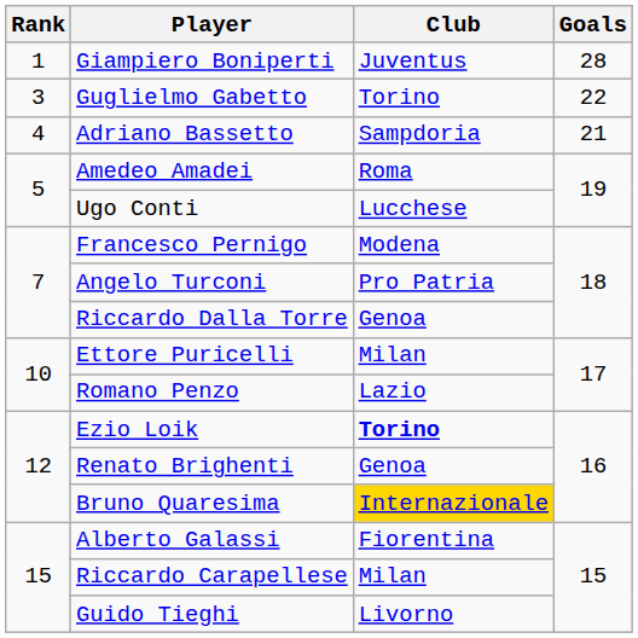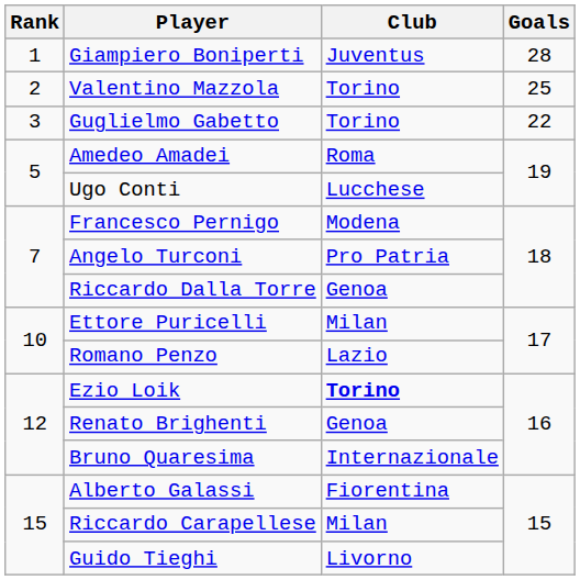 <table class="wikitable" style="text-align:center">
 <tr>
 <th>Rank</th>
 <th>Player</th>
 <th>Club</th>
 <th>Goals</th>
 </tr>
 <tr>
 <td>1</td>
 <td align="left"> <a href='#'>Giampiero Boniperti</a></td>
 <td align="left"><a href='#'>Juventus</a></td>
 <td>28</td>
 </tr>
 <tr>
+<td>2</td>
+<td align="left"> <a href='#'>Valentino Mazzola</a></td>
+<td align="left"><a href='#'>Torino</a></td>
+<td>25</td>
+</tr>
+<tr>
 <td>3</td>
 <td align="left"> <a href='#'>Guglielmo Gabetto</a></td>
 <td align="left"><a href='#'>Torino</a></td>
 <td>22</td>
-</tr>
-<tr>
-<td>4</td>
-<td align="left"> <a href='#'>Adriano Bassetto</a></td>
-<td align="left"><a href='#'>Sampdoria</a></td>
-<td>21</td>
 </tr>
 <tr>
 <td rowspan="2">5</td>
 <td align="left"> <a href='#'>Amedeo Amadei</a></td>
 <td align="left"><a href='#'>Roma</a></td>
 <td rowspan="2">19</td>
 </tr>
 <tr>
 <td align="left"> Ugo Conti</td>
 <td align="left"><a href='#'>Lucchese</a></td>
 </tr>
 <tr>
 <td rowspan="3">7</td>
 <td align="left"> <a href='#'>Francesco Pernigo</a></td>
 <td align="left"><a href='#'>Modena</a></td>
 <td rowspan="3">18</td>
 </tr>
 <tr>
 <td align="left"> <a href='#'>Angelo Turconi</a></td>
 <td align="left"><a href='#'>Pro Patria</a></td>
 </tr>
 <tr>
 <td align="left"> <a href='#'>Riccardo Dalla Torre</a></td>
 <td align="left"><a href='#'>Genoa</a></td>
 </tr>
 <tr>
 <td rowspan="2">10</td>
 <td align="left"> <a href='#'>Ettore Puricelli</a></td>
 <td align="left"><a href='#'>Milan</a></td>
 <td rowspan="2">17</td>
 </tr>
 <tr>
 <td align="left"> <a href='#'>Romano Penzo</a></td>
 <td align="left"><a href='#'>Lazio</a></td>
 </tr>
 <tr>
 <td rowspan="3">12</td>
 <td align="left"> <a href='#'>Ezio Loik</a></td>
 <td align="left"><strong><a href='#'>Torino</a></strong></td>
 <td rowspan="3">16</td>
 </tr>
 <tr>
 <td align="left"> <a href='#'>Renato Brighenti</a></td>
 <td align="left"><a href='#'>Genoa</a></td>
 </tr>
 <tr>
 <td align="left"> <a href='#'>Bruno Quaresima</a></td>
-<td align="left" style="background: gold;"><a href='#'>Internazionale</a></td>
+<td align="left"><a href='#'>Internazionale</a></td>
 </tr>
 <tr>
 <td rowspan="3">15</td>
 <td align="left"> <a href='#'>Alberto Galassi</a></td>
 <td align="left"><a href='#'>Fiorentina</a></td>
 <td rowspan="3">15</td>
 </tr>
 <tr>
 <td align="left"> <a href='#'>Riccardo Carapellese</a></td>
 <td align="left"><a href='#'>Milan</a></td>
 </tr>
 <tr>
 <td align="left"> <a href='#'>Guido Tieghi</a></td>
 <td align="left"><a href='#'>Livorno</a></td>
 </tr>
 </table>
